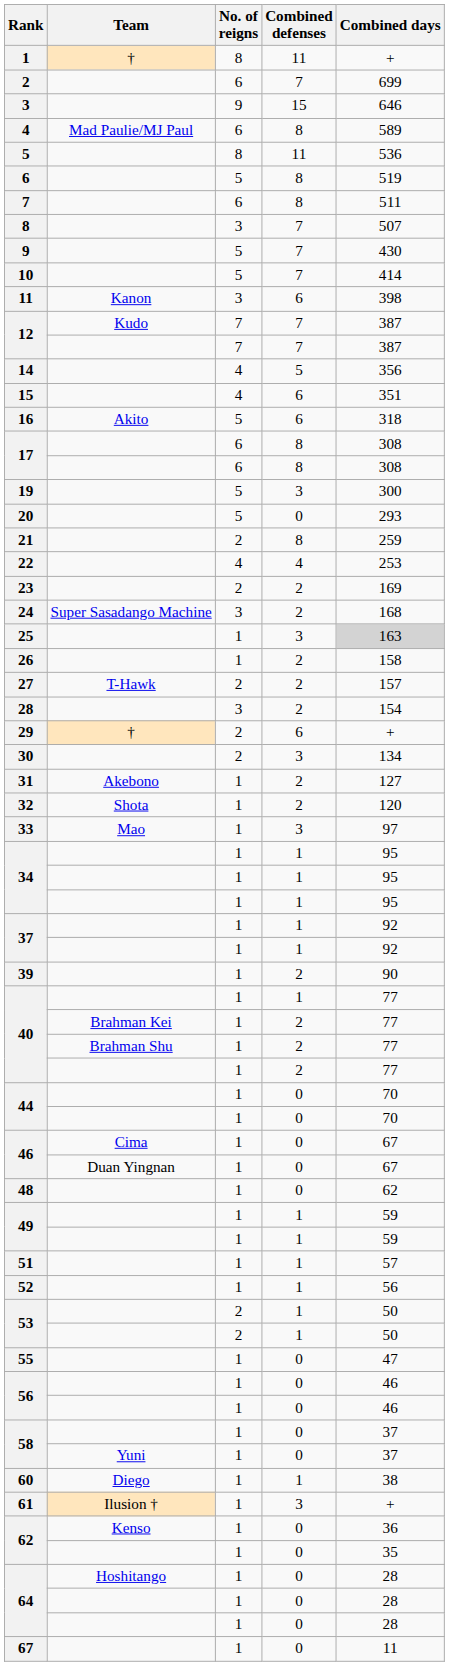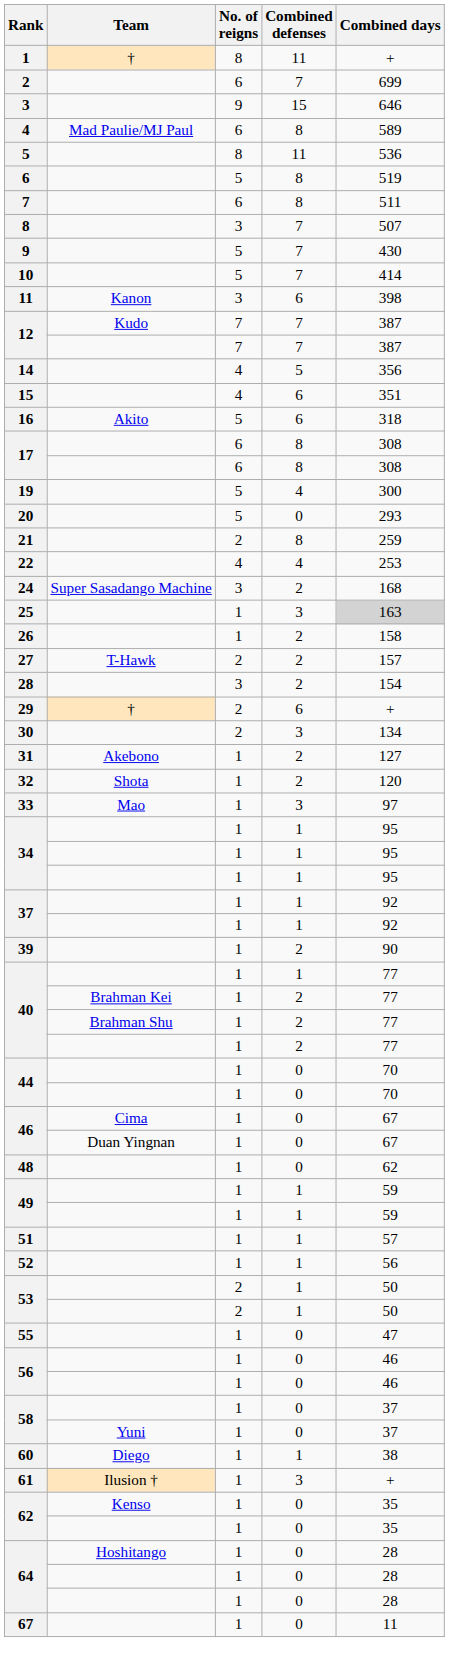 <table class="wikitable sortable" style="text-align: center">
 <tr>
 <th>Rank</th>
 <th>Team</th>
 <th data-sort-type="number">No. of<br>reigns</th>
 <th data-sort-type="number">Combined<br>defenses</th>
 <th data-sort-type="number">Combined days</th>
 </tr>
 <tr>
 <th>1</th>
 <td style="background-color:#FFE6BD"> †</td>
 <td>8</td>
 <td>11</td>
 <td>+</td>
 </tr>
 <tr>
 <th>2</th>
 <td></td>
 <td>6</td>
 <td>7</td>
 <td>699</td>
 </tr>
 <tr>
 <th>3</th>
 <td></td>
 <td>9</td>
 <td>15</td>
 <td>646</td>
 </tr>
 <tr>
 <th>4</th>
 <td><a href='#'>Mad Paulie/MJ Paul</a></td>
 <td>6</td>
 <td>8</td>
 <td>589</td>
 </tr>
 <tr>
 <th>5</th>
 <td></td>
 <td>8</td>
 <td>11</td>
 <td>536</td>
 </tr>
 <tr>
 <th>6</th>
 <td></td>
 <td>5</td>
 <td>8</td>
 <td>519</td>
 </tr>
 <tr>
 <th>7</th>
 <td></td>
 <td>6</td>
 <td>8</td>
 <td>511</td>
 </tr>
 <tr>
 <th>8</th>
 <td></td>
 <td>3</td>
 <td>7</td>
 <td>507</td>
 </tr>
 <tr>
 <th>9</th>
 <td></td>
 <td>5</td>
 <td>7</td>
 <td>430</td>
 </tr>
 <tr>
 <th>10</th>
 <td></td>
 <td>5</td>
 <td>7</td>
 <td>414</td>
 </tr>
 <tr>
 <th>11</th>
 <td><a href='#'>Kanon</a></td>
 <td>3</td>
 <td>6</td>
 <td>398</td>
 </tr>
 <tr>
 <th rowspan=2>12</th>
 <td><a href='#'>Kudo</a></td>
 <td>7</td>
 <td>7</td>
 <td>387</td>
 </tr>
 <tr>
 <td></td>
 <td>7</td>
 <td>7</td>
 <td>387</td>
 </tr>
 <tr>
 <th>14</th>
 <td></td>
 <td>4</td>
 <td>5</td>
 <td>356</td>
 </tr>
 <tr>
 <th>15</th>
 <td></td>
 <td>4</td>
 <td>6</td>
 <td>351</td>
 </tr>
 <tr>
 <th>16</th>
 <td><a href='#'>Akito</a></td>
 <td>5</td>
 <td>6</td>
 <td>318</td>
 </tr>
 <tr>
 <th rowspan=2>17</th>
 <td></td>
 <td>6</td>
 <td>8</td>
 <td>308</td>
 </tr>
 <tr>
 <td></td>
 <td>6</td>
 <td>8</td>
 <td>308</td>
 </tr>
 <tr>
 <th>19</th>
 <td></td>
 <td>5</td>
-<td>3</td>
+<td>4</td>
 <td>300</td>
 </tr>
 <tr>
 <th>20</th>
 <td></td>
 <td>5</td>
 <td>0</td>
 <td>293</td>
 </tr>
 <tr>
 <th>21</th>
 <td></td>
 <td>2</td>
 <td>8</td>
 <td>259</td>
 </tr>
 <tr>
 <th>22</th>
 <td></td>
 <td>4</td>
 <td>4</td>
 <td>253</td>
-</tr>
-<tr>
-<th>23</th>
-<td></td>
-<td>2</td>
-<td>2</td>
-<td>169</td>
 </tr>
 <tr>
 <th>24</th>
 <td><a href='#'>Super Sasadango Machine</a></td>
 <td>3</td>
 <td>2</td>
 <td>168</td>
 </tr>
 <tr>
 <th>25</th>
 <td></td>
 <td>1</td>
 <td>3</td>
 <td style="background: lightgrey;">163</td>
 </tr>
 <tr>
 <th>26</th>
 <td></td>
 <td>1</td>
 <td>2</td>
 <td>158</td>
 </tr>
 <tr>
 <th>27</th>
 <td><a href='#'>T-Hawk</a></td>
 <td>2</td>
 <td>2</td>
 <td>157</td>
 </tr>
 <tr>
 <th>28</th>
 <td></td>
 <td>3</td>
 <td>2</td>
 <td>154</td>
 </tr>
 <tr>
 <th>29</th>
 <td style="background-color:#FFE6BD"> †</td>
 <td>2</td>
 <td>6</td>
 <td>+</td>
 </tr>
 <tr>
 <th>30</th>
 <td></td>
 <td>2</td>
 <td>3</td>
 <td>134</td>
 </tr>
 <tr>
 <th>31</th>
 <td><a href='#'>Akebono</a></td>
 <td>1</td>
 <td>2</td>
 <td>127</td>
 </tr>
 <tr>
 <th>32</th>
 <td><a href='#'>Shota</a></td>
 <td>1</td>
 <td>2</td>
 <td>120</td>
 </tr>
 <tr>
 <th>33</th>
 <td><a href='#'>Mao</a></td>
 <td>1</td>
 <td>3</td>
 <td>97</td>
 </tr>
 <tr>
 <th rowspan=3>34</th>
 <td></td>
 <td>1</td>
 <td>1</td>
 <td>95</td>
 </tr>
 <tr>
 <td></td>
 <td>1</td>
 <td>1</td>
 <td>95</td>
 </tr>
 <tr>
 <td></td>
 <td>1</td>
 <td>1</td>
 <td>95</td>
 </tr>
 <tr>
 <th rowspan=2>37</th>
 <td></td>
 <td>1</td>
 <td>1</td>
 <td>92</td>
 </tr>
 <tr>
 <td></td>
 <td>1</td>
 <td>1</td>
 <td>92</td>
 </tr>
 <tr>
 <th>39</th>
 <td></td>
 <td>1</td>
 <td>2</td>
 <td>90</td>
 </tr>
 <tr>
 <th rowspan=4>40</th>
 <td></td>
 <td>1</td>
 <td>1</td>
 <td>77</td>
 </tr>
 <tr>
 <td><a href='#'>Brahman Kei</a></td>
 <td>1</td>
 <td>2</td>
 <td>77</td>
 </tr>
 <tr>
 <td><a href='#'>Brahman Shu</a></td>
 <td>1</td>
 <td>2</td>
 <td>77</td>
 </tr>
 <tr>
 <td></td>
 <td>1</td>
 <td>2</td>
 <td>77</td>
 </tr>
 <tr>
 <th rowspan=2>44</th>
 <td></td>
 <td>1</td>
 <td>0</td>
 <td>70</td>
 </tr>
 <tr>
 <td></td>
 <td>1</td>
 <td>0</td>
 <td>70</td>
 </tr>
 <tr>
 <th rowspan=2>46</th>
 <td><a href='#'>Cima</a></td>
 <td>1</td>
 <td>0</td>
 <td>67</td>
 </tr>
 <tr>
 <td>Duan Yingnan</td>
 <td>1</td>
 <td>0</td>
 <td>67</td>
 </tr>
 <tr>
 <th>48</th>
 <td></td>
 <td>1</td>
 <td>0</td>
 <td>62</td>
 </tr>
 <tr>
 <th rowspan=2>49</th>
 <td></td>
 <td>1</td>
 <td>1</td>
 <td>59</td>
 </tr>
 <tr>
 <td></td>
 <td>1</td>
 <td>1</td>
 <td>59</td>
 </tr>
 <tr>
 <th>51</th>
 <td></td>
 <td>1</td>
 <td>1</td>
 <td>57</td>
 </tr>
 <tr>
 <th>52</th>
 <td></td>
 <td>1</td>
 <td>1</td>
 <td>56</td>
 </tr>
 <tr>
 <th rowspan=2>53</th>
 <td></td>
 <td>2</td>
 <td>1</td>
 <td>50</td>
 </tr>
 <tr>
 <td></td>
 <td>2</td>
 <td>1</td>
 <td>50</td>
 </tr>
 <tr>
 <th>55</th>
 <td></td>
 <td>1</td>
 <td>0</td>
 <td>47</td>
 </tr>
 <tr>
 <th rowspan=2>56</th>
 <td></td>
 <td>1</td>
 <td>0</td>
 <td>46</td>
 </tr>
 <tr>
 <td></td>
 <td>1</td>
 <td>0</td>
 <td>46</td>
 </tr>
 <tr>
 <th rowspan=2>58</th>
 <td></td>
 <td>1</td>
 <td>0</td>
 <td>37</td>
 </tr>
 <tr>
 <td><a href='#'>Yuni</a></td>
 <td>1</td>
 <td>0</td>
 <td>37</td>
 </tr>
 <tr>
 <th>60</th>
 <td><a href='#'>Diego</a></td>
 <td>1</td>
 <td>1</td>
 <td>38</td>
 </tr>
 <tr>
 <th>61</th>
 <td style="background-color:#FFE6BD">Ilusion †</td>
 <td>1</td>
 <td>3</td>
 <td>+</td>
 </tr>
 <tr>
 <th rowspan=2>62</th>
 <td><a href='#'>Kenso</a></td>
 <td>1</td>
 <td>0</td>
-<td>36</td>
+<td>35</td>
 </tr>
 <tr>
 <td></td>
 <td>1</td>
 <td>0</td>
 <td>35</td>
 </tr>
 <tr>
 <th rowspan=3>64</th>
 <td><a href='#'>Hoshitango</a></td>
 <td>1</td>
 <td>0</td>
 <td>28</td>
 </tr>
 <tr>
 <td></td>
 <td>1</td>
 <td>0</td>
 <td>28</td>
 </tr>
 <tr>
 <td></td>
 <td>1</td>
 <td>0</td>
 <td>28</td>
 </tr>
 <tr>
 <th>67</th>
 <td></td>
 <td>1</td>
 <td>0</td>
 <td>11</td>
 </tr>
 </table>
